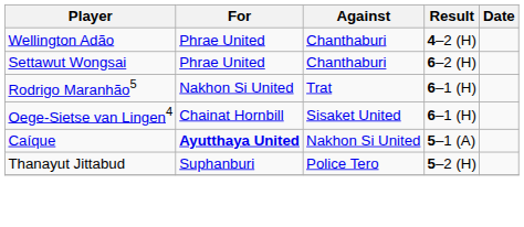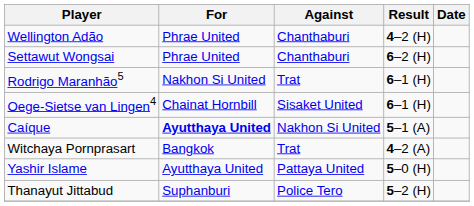 <table class="wikitable sortable">
 <tr>
 <th>Player</th>
 <th>For</th>
 <th>Against</th>
 <th align=center>Result</th>
 <th>Date</th>
 </tr>
 <tr>
 <td> <a href='#'>Wellington Adão</a></td>
 <td><a href='#'>Phrae United</a></td>
 <td><a href='#'>Chanthaburi</a></td>
 <td><strong>4</strong>–2 (H)</td>
 <td></td>
 </tr>
 <tr>
 <td> <a href='#'>Settawut Wongsai</a></td>
 <td><a href='#'>Phrae United</a></td>
 <td><a href='#'>Chanthaburi</a></td>
 <td><strong>6</strong>–2 (H)</td>
 <td></td>
 </tr>
 <tr>
 <td> <a href='#'>Rodrigo Maranhão</a><sup>5</sup></td>
 <td><a href='#'>Nakhon Si United</a></td>
 <td><a href='#'>Trat</a></td>
 <td><strong>6</strong>–1 (H)</td>
 <td></td>
 </tr>
 <tr>
 <td> <a href='#'>Oege-Sietse van Lingen</a><sup>4</sup></td>
 <td><a href='#'>Chainat Hornbill</a></td>
 <td><a href='#'>Sisaket United</a></td>
 <td><strong>6</strong>–1 (H)</td>
 <td></td>
 </tr>
 <tr>
 <td> <a href='#'>Caíque</a></td>
 <td><strong><a href='#'>Ayutthaya United</a></strong></td>
 <td><a href='#'>Nakhon Si United</a></td>
 <td><strong>5</strong>–1 (A)</td>
 <td></td>
 </tr>
 <tr>
+<td> Witchaya Pornprasart</td>
+<td><a href='#'>Bangkok</a></td>
+<td><a href='#'>Trat</a></td>
+<td><strong>4</strong>–2 (A)</td>
+<td></td>
+</tr>
+<tr>
+<td> <a href='#'>Yashir Islame</a></td>
+<td><a href='#'>Ayutthaya United</a></td>
+<td><a href='#'>Pattaya United</a></td>
+<td><strong>5</strong>–0 (H)</td>
+<td></td>
+</tr>
+<tr>
 <td> Thanayut Jittabud</td>
 <td><a href='#'>Suphanburi</a></td>
 <td><a href='#'>Police Tero</a></td>
 <td><strong>5</strong>–2 (H)</td>
 <td></td>
 </tr>
 <tr>
 </tr>
 </table>
